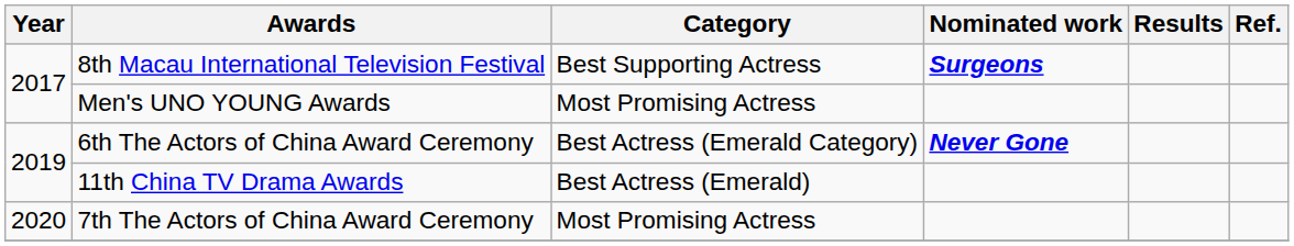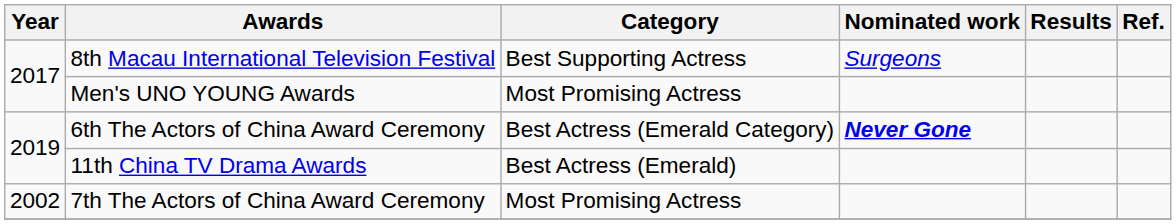 <table class="wikitable">
 <tr>
 <th>Year</th>
 <th>Awards</th>
 <th>Category</th>
 <th>Nominated work</th>
 <th>Results</th>
 <th>Ref.</th>
 </tr>
 <tr>
 <td rowspan=2>2017</td>
 <td>8th <a href='#'>Macau International Television Festival</a></td>
 <td>Best Supporting Actress</td>
-<td><strong><em><a href='#'>Surgeons</a></em></strong></td>
+<td><em><a href='#'>Surgeons</a></em></td>
 <td></td>
 <td></td>
 </tr>
 <tr>
 <td>Men's UNO YOUNG Awards</td>
 <td>Most Promising Actress</td>
 <td></td>
 <td></td>
 <td></td>
 </tr>
 <tr>
 <td rowspan=2>2019</td>
 <td>6th The Actors of China Award Ceremony</td>
 <td>Best Actress (Emerald Category)</td>
 <td><strong><em><a href='#'>Never Gone</a></em></strong></td>
 <td></td>
 <td></td>
 </tr>
 <tr>
 <td>11th <a href='#'>China TV Drama Awards</a></td>
 <td>Best Actress (Emerald)</td>
 <td></td>
 <td></td>
 <td></td>
 </tr>
 <tr>
-<td>2020</td>
+<td>2002</td>
 <td>7th The Actors of China Award Ceremony</td>
 <td>Most Promising Actress</td>
 <td></td>
 <td></td>
 <td></td>
 </tr>
 <tr>
 </tr>
 </table>
